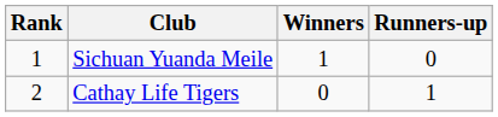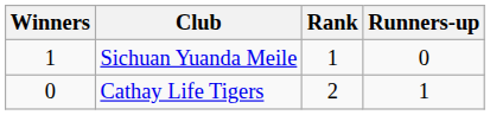 <table class="wikitable sortable" style="text-align: center;">
 <tr style=>
+<th>Winners</th>
+<th>Club</th>
 <th>Rank</th>
-<th>Club</th>
-<th>Winners</th>
 <th>Runners-up</th>
 </tr>
 <tr>
 <td>1</td>
 <td align=left> <a href='#'>Sichuan Yuanda Meile</a></td>
 <td>1</td>
 <td>0</td>
 </tr>
 <tr>
+<td>0</td>
+<td align=left> <a href='#'>Cathay Life Tigers</a></td>
 <td>2</td>
-<td align=left> <a href='#'>Cathay Life Tigers</a></td>
-<td>0</td>
 <td>1</td>
 </tr>
 </table>
